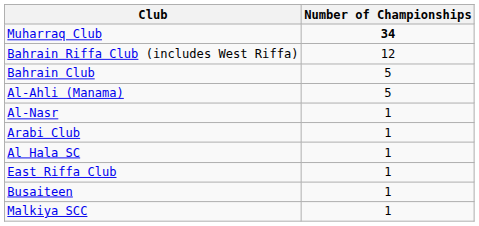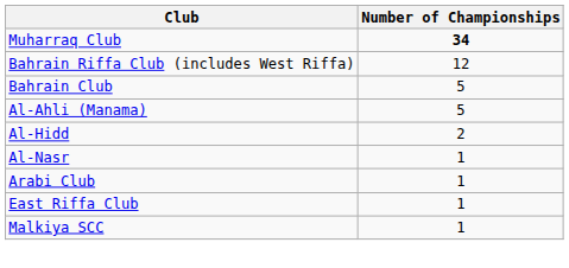 <table class="wikitable" style="text-align:center;">
 <tr>
 <th>Club<br></th>
 <th>Number of Championships <br></th>
 </tr>
 <tr>
 <td style="text-align:left;"><a href='#'>Muharraq Club</a></td>
 <td><strong>34</strong></td>
 </tr>
 <tr>
 <td style="text-align:left;"><a href='#'>Bahrain Riffa Club</a> (includes West Riffa)</td>
 <td>12</td>
 </tr>
 <tr>
 <td style="text-align:left;"><a href='#'>Bahrain Club</a></td>
 <td>5</td>
 </tr>
 <tr>
 <td style="text-align:left;"><a href='#'>Al-Ahli (Manama)</a></td>
 <td>5</td>
 </tr>
 <tr>
+<td style="text-align:left;"><a href='#'>Al-Hidd</a></td>
+<td>2</td>
+</tr>
+<tr>
 <td style="text-align:left;"><a href='#'>Al-Nasr</a></td>
 <td>1</td>
 </tr>
 <tr>
 <td style="text-align:left;"><a href='#'>Arabi Club</a></td>
 <td>1</td>
 </tr>
 <tr>
-<td style="text-align:left;"><a href='#'>Al Hala SC</a></td>
-<td>1</td>
-</tr>
-<tr>
 <td style="text-align:left;"><a href='#'>East Riffa Club</a></td>
-<td>1</td>
-</tr>
-<tr>
-<td style="text-align:left;"><a href='#'>Busaiteen</a></td>
 <td>1</td>
 </tr>
 <tr>
 <td style="text-align:left;"><a href='#'>Malkiya SCC</a></td>
 <td>1</td>
 </tr>
 </table>
